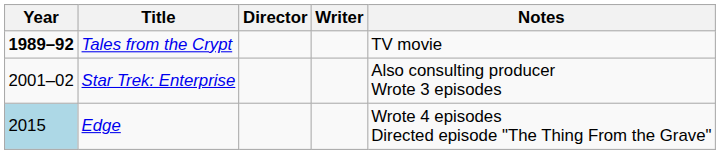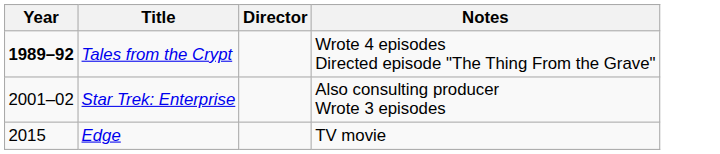 <table class="wikitable">
 <tr>
 <th>Year</th>
 <th>Title</th>
 <th>Director</th>
-<th>Writer</th>
 <th>Notes</th>
 </tr>
 <tr>
 <td><strong>1989–92</strong></td>
 <td><em><a href='#'>Tales from the Crypt</a></em></td>
 <td></td>
-<td></td>
-<td>TV movie</td>
+<td>Wrote 4 episodes<br>Directed episode "The Thing From the Grave"</td>
 </tr>
 <tr>
 <td>2001–02</td>
 <td><em><a href='#'>Star Trek: Enterprise</a></em></td>
 <td></td>
-<td></td>
 <td>Also consulting producer<br>Wrote 3 episodes</td>
 </tr>
 <tr>
-<td style="background: lightblue;">2015</td>
+<td>2015</td>
 <td><em><a href='#'>Edge</a></em></td>
 <td></td>
-<td></td>
-<td>Wrote 4 episodes<br>Directed episode "The Thing From the Grave"</td>
+<td>TV movie</td>
 </tr>
 </table>
